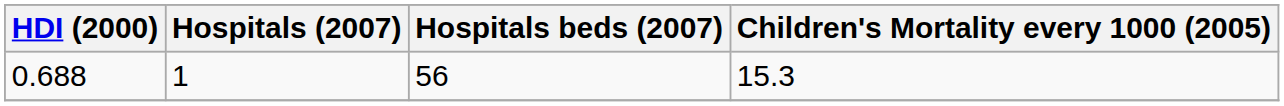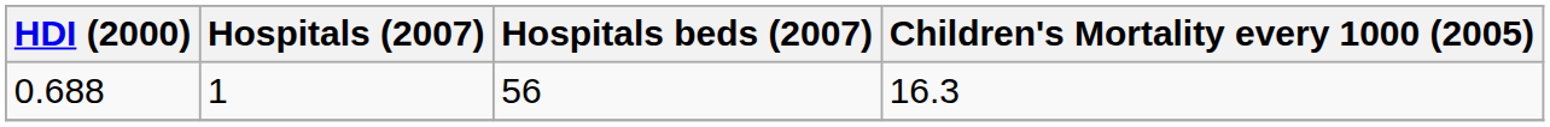 <table class="wikitable" border="1">
 <tr>
 <th><a href='#'>HDI</a> (2000)</th>
 <th>Hospitals (2007)</th>
 <th>Hospitals beds (2007)</th>
 <th>Children's Mortality every 1000 (2005)</th>
 </tr>
 <tr>
 <td>0.688</td>
 <td>1</td>
 <td>56</td>
-<td>15.3</td>
+<td>16.3</td>
 </tr>
 <tr>
 </tr>
 </table>
